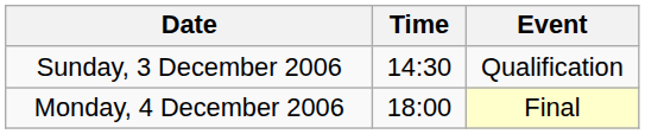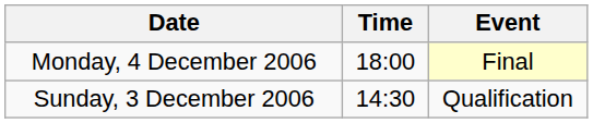 <table class = "wikitable" style="text-align:center;">
 <tr>
 <th width=220>Date</th>
 <th width=50>Time</th>
 <th width=100>Event</th>
 </tr>
 <tr>
+<td>Monday, 4 December 2006</td>
+<td>18:00</td>
+<td bgcolor=ffffcc>Final</td>
+</tr>
+<tr>
 <td>Sunday, 3 December 2006</td>
 <td>14:30</td>
 <td>Qualification</td>
 </tr>
-<tr>
-<td>Monday, 4 December 2006</td>
-<td>18:00</td>
-<td bgcolor=ffffcc>Final</td>
-</tr>
 </table>
